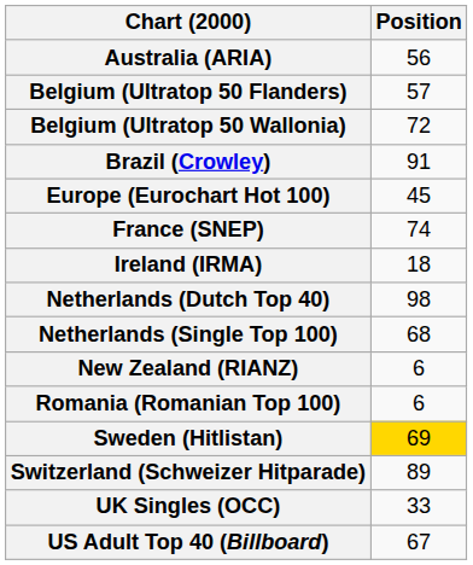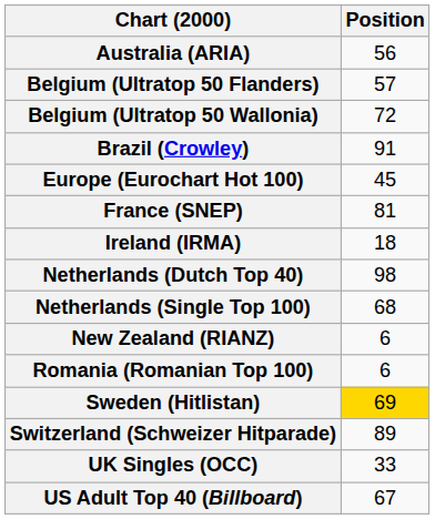 <table class="wikitable sortable plainrowheaders" style="text-align:center">
 <tr>
 <th>Chart (2000)</th>
 <th>Position</th>
 </tr>
 <tr>
 <th scope="row">Australia (ARIA)</th>
 <td>56</td>
 </tr>
 <tr>
 <th scope="row">Belgium (Ultratop 50 Flanders)</th>
 <td>57</td>
 </tr>
 <tr>
 <th scope="row">Belgium (Ultratop 50 Wallonia)</th>
 <td>72</td>
 </tr>
 <tr>
 <th scope="row">Brazil (<a href='#'>Crowley</a>)</th>
 <td>91</td>
 </tr>
 <tr>
 <th scope="row">Europe (Eurochart Hot 100)</th>
 <td>45</td>
 </tr>
 <tr>
 <th scope="row">France (SNEP)</th>
-<td>74</td>
+<td>81</td>
 </tr>
 <tr>
 <th scope="row">Ireland (IRMA)</th>
 <td>18</td>
 </tr>
 <tr>
 <th scope="row">Netherlands (Dutch Top 40)</th>
 <td>98</td>
 </tr>
 <tr>
 <th scope="row">Netherlands (Single Top 100)</th>
 <td>68</td>
 </tr>
 <tr>
 <th scope="row">New Zealand (RIANZ)</th>
 <td>6</td>
 </tr>
 <tr>
 <th scope="row">Romania (Romanian Top 100)</th>
 <td>6</td>
 </tr>
 <tr>
 <th scope="row">Sweden (Hitlistan)</th>
 <td style="background: gold;">69</td>
 </tr>
 <tr>
 <th scope="row">Switzerland (Schweizer Hitparade)</th>
 <td>89</td>
 </tr>
 <tr>
 <th scope="row">UK Singles (OCC)</th>
 <td>33</td>
 </tr>
 <tr>
 <th scope="row">US Adult Top 40 (<em>Billboard</em>)</th>
 <td>67</td>
 </tr>
 </table>
